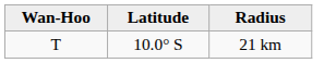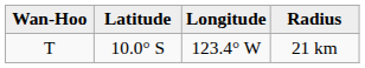 <table class="wikitable">
 <tr>
 <th width="25%" style="background:#eeeeee;">Wan-Hoo</th>
 <th width="25%" style="background:#eeeeee;">Latitude</th>
+<th width="25%" style="background:#eeeeee;">Longitude</th>
 <th width="25%" style="background:#eeeeee;">Radius</th>
 </tr>
 <tr>
 <td align="center">T</td>
 <td align="center">10.0° S</td>
+<td align="center">123.4° W</td>
 <td align="center">21 km</td>
 </tr>
 </table>
